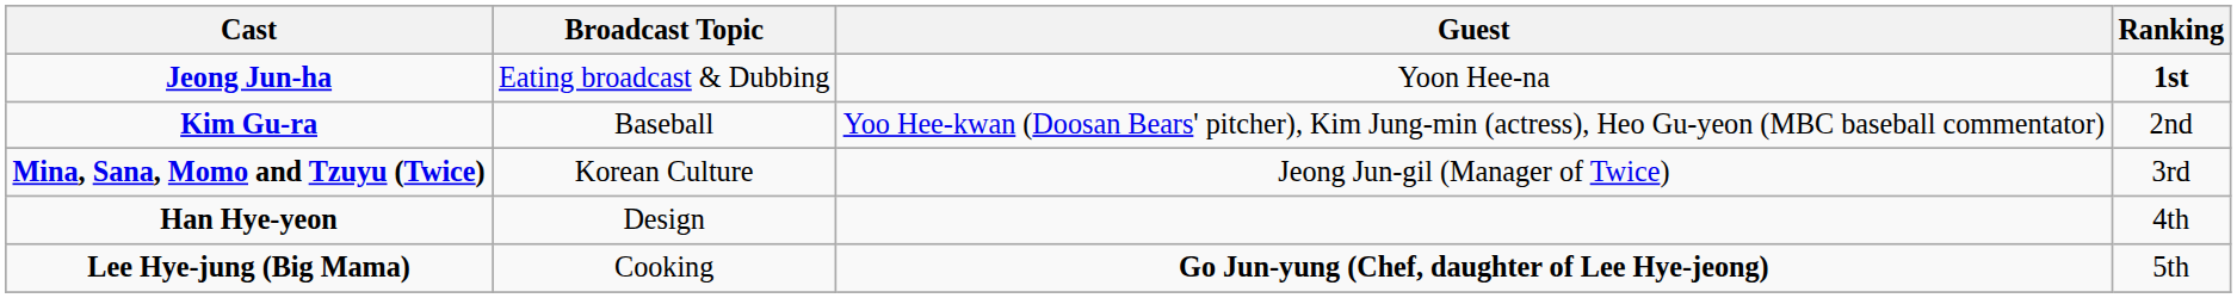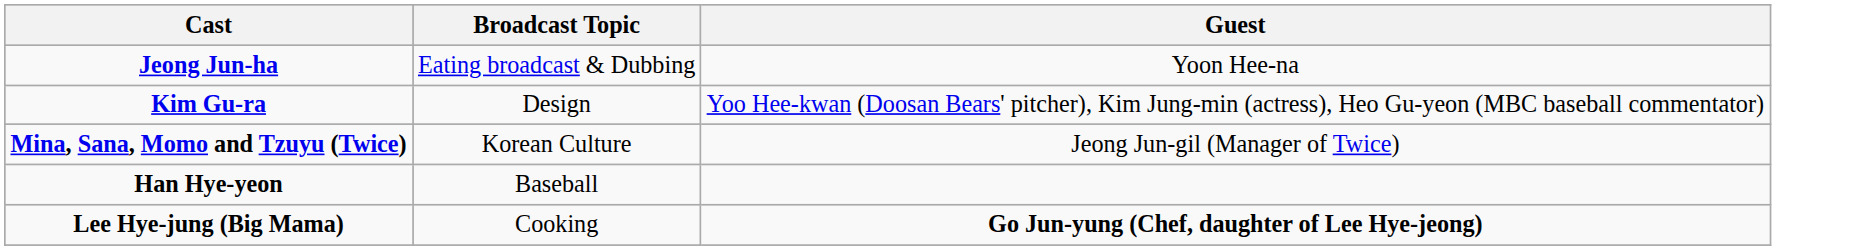 <table class="wikitable" style="font-size:90%;">
 <tr>
 <th>Cast</th>
 <th>Broadcast Topic</th>
 <th>Guest</th>
-<th>Ranking</th>
 </tr>
 <tr align="center">
 <td><strong><a href='#'>Jeong Jun-ha</a></strong></td>
 <td><a href='#'>Eating broadcast</a> & Dubbing</td>
 <td>Yoon Hee-na</td>
-<td><strong>1st</strong></td>
 </tr>
 <tr align="center">
 <td><strong><a href='#'>Kim Gu-ra</a></strong></td>
-<td>Baseball</td>
+<td>Design</td>
 <td><a href='#'>Yoo Hee-kwan</a> (<a href='#'>Doosan Bears</a>' pitcher), Kim Jung-min (actress), Heo Gu-yeon (MBC baseball commentator)</td>
-<td>2nd</td>
 </tr>
 <tr align="center">
 <td><strong><a href='#'>Mina</a>, <a href='#'>Sana</a>, <a href='#'>Momo</a> and <a href='#'>Tzuyu</a> (<a href='#'>Twice</a>)</strong></td>
 <td>Korean Culture</td>
 <td>Jeong Jun-gil (Manager of <a href='#'>Twice</a>)</td>
-<td>3rd</td>
 </tr>
 <tr align="center">
 <td><strong>Han Hye-yeon</strong></td>
-<td>Design</td>
+<td>Baseball</td>
 <td></td>
-<td>4th</td>
 </tr>
 <tr align="center">
 <td><strong>Lee Hye-jung (Big Mama)</strong></td>
 <td>Cooking</td>
 <td><strong>Go Jun-yung (Chef, daughter of Lee Hye-jeong)</strong></td>
-<td>5th</td>
 </tr>
 </table>
